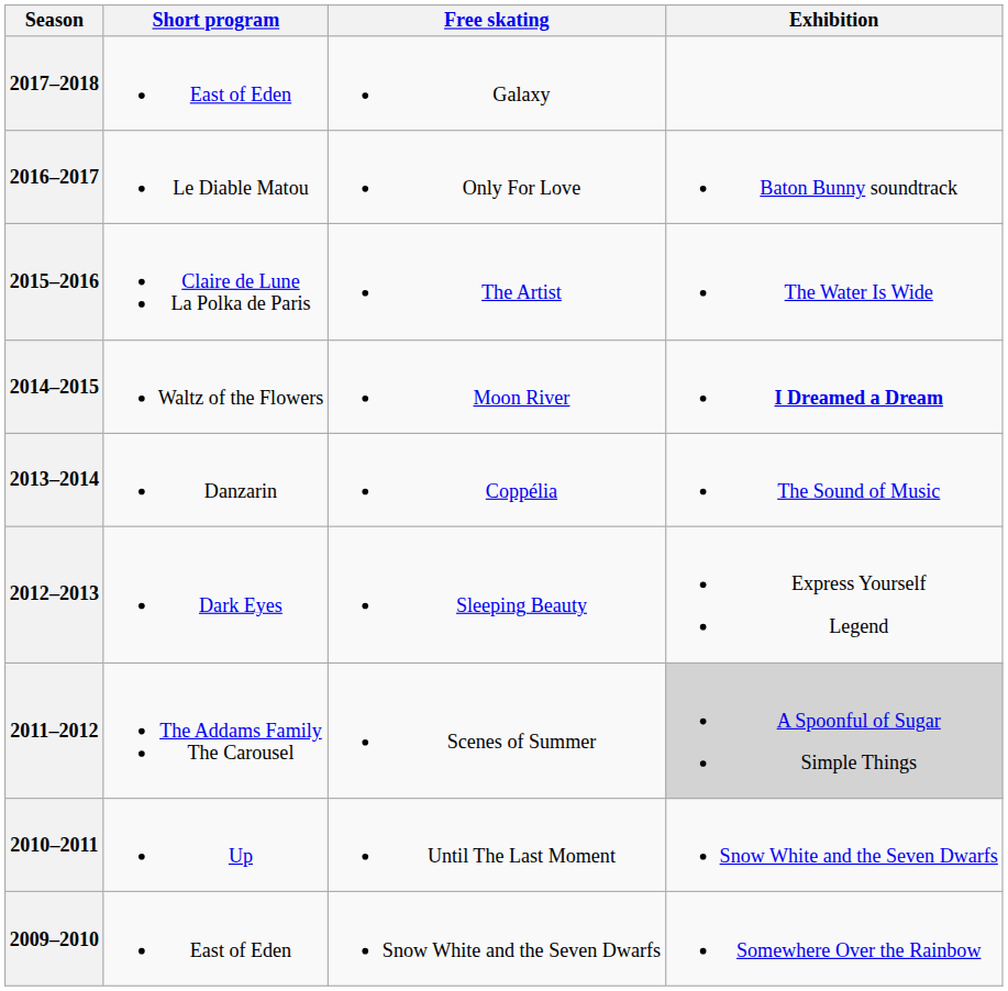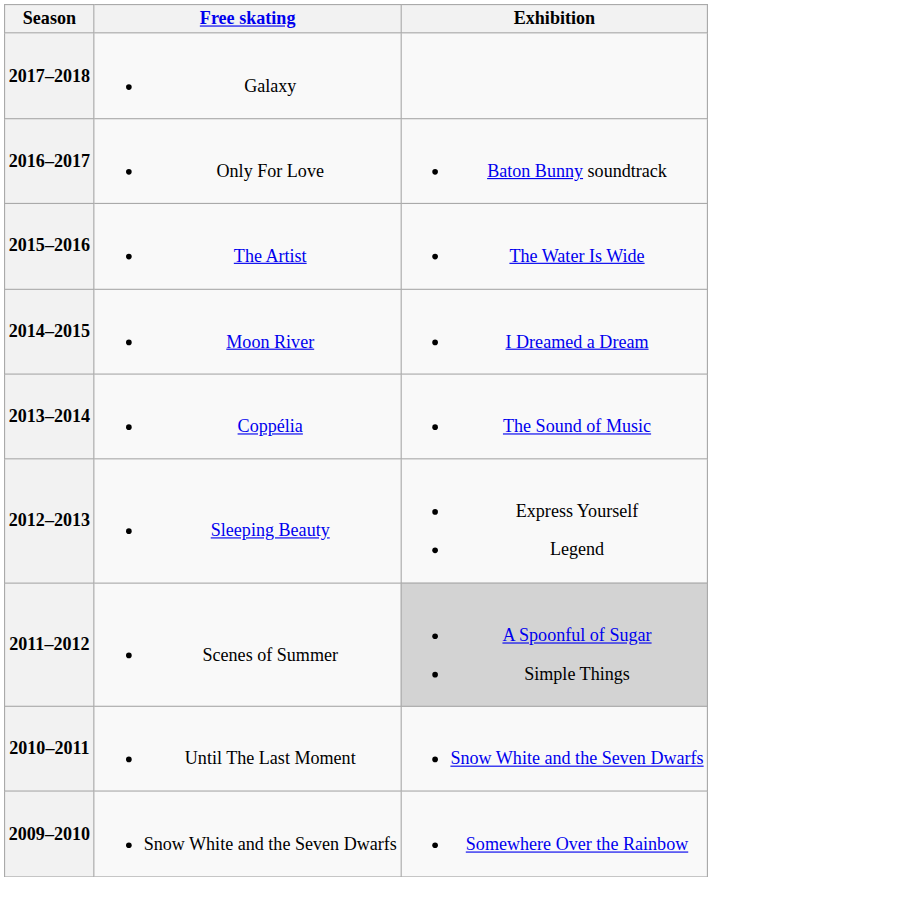 <table class="wikitable" style="text-align: center">
 <tr>
 <th>Season</th>
-<th><a href='#'>Short program</a></th>
 <th><a href='#'>Free skating</a></th>
 <th>Exhibition</th>
 </tr>
 <tr>
 <th>2017–2018</th>
-<td><br><ul><li><a href='#'>East of Eden</a> <br></li></ul></td>
 <td><br><ul><li>Galaxy <br></li></ul></td>
 <td></td>
 </tr>
 <tr>
 <th>2016–2017 <br> </th>
-<td><br><ul><li>Le Diable Matou <br></li></ul></td>
 <td><br><ul><li>Only For Love <br></li></ul></td>
 <td><br><ul><li><a href='#'>Baton Bunny</a> soundtrack</li></ul></td>
 </tr>
 <tr>
 <th>2015–2016 <br> </th>
-<td><br><ul><li><a href='#'>Claire de Lune</a> <br></li><li>La Polka de Paris <br></li></ul></td>
 <td><br><ul><li><a href='#'>The Artist</a> <br></li></ul></td>
 <td><br><ul><li><a href='#'>The Water Is Wide</a> <br></li></ul></td>
 </tr>
 <tr>
 <th>2014–2015 <br> </th>
-<td><br><ul><li>Waltz of the Flowers <br></li></ul></td>
 <td><br><ul><li><a href='#'>Moon River</a><br></li></ul></td>
-<td><strong><br><ul><li><a href='#'>I Dreamed a Dream</a> <br></li></ul></strong></td>
+<td><br><ul><li><a href='#'>I Dreamed a Dream</a> <br></li></ul></td>
 </tr>
 <tr>
 <th>2013–2014 <br> </th>
-<td><br><ul><li>Danzarin <br></li></ul></td>
 <td><br><ul><li><a href='#'>Coppélia</a> <br></li></ul></td>
 <td><br><ul><li><a href='#'>The Sound of Music</a> <br></li></ul></td>
 </tr>
 <tr>
 <th>2012–2013 <br> </th>
-<td><br><ul><li><a href='#'>Dark Eyes</a> <br></li></ul></td>
 <td><br><ul><li><a href='#'>Sleeping Beauty</a> <br></li></ul></td>
 <td><br><ul><li>Express Yourself</li></ul><ul><li>Legend <br></li></ul></td>
 </tr>
 <tr>
 <th>2011–2012 <br> </th>
-<td><br><ul><li><a href='#'>The Addams Family</a> <br></li><li>The Carousel <br></li></ul></td>
 <td><br><ul><li>Scenes of Summer <br></li></ul></td>
 <td style="background: lightgrey;"><br><ul><li><a href='#'>A Spoonful of Sugar</a> <br></li></ul><ul><li>Simple Things <br></li></ul></td>
 </tr>
 <tr>
 <th>2010–2011 <br> </th>
-<td><br><ul><li><a href='#'>Up</a> <br></li></ul></td>
 <td><br><ul><li>Until The Last Moment <br></li></ul></td>
 <td><br><ul><li><a href='#'>Snow White and the Seven Dwarfs</a> <br></li></ul></td>
 </tr>
 <tr>
 <th>2009–2010</th>
-<td><br><ul><li>East of Eden <br></li></ul></td>
 <td><br><ul><li>Snow White and the Seven Dwarfs <br></li></ul></td>
 <td><br><ul><li><a href='#'>Somewhere Over the Rainbow</a> <br></li></ul></td>
 </tr>
 </table>
